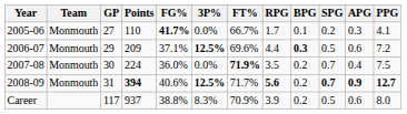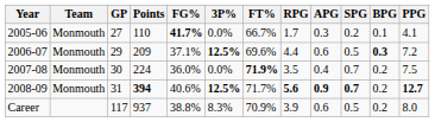 <table class="wikitable">
 <tr>
 <th>Year</th>
 <th>Team</th>
 <th>GP</th>
 <th>Points</th>
 <th>FG%</th>
 <th>3P%</th>
 <th>FT%</th>
 <th>RPG</th>
+<th>APG</th>
+<th>SPG</th>
 <th>BPG</th>
-<th>SPG</th>
-<th>APG</th>
 <th>PPG</th>
 </tr>
 <tr>
 <td>2005-06</td>
 <td>Monmouth</td>
 <td>27</td>
 <td>110</td>
 <td><strong>41.7%</strong></td>
 <td>0.0%</td>
 <td>66.7%</td>
 <td>1.7</td>
+<td>0.3</td>
+<td>0.2</td>
 <td>0.1</td>
-<td>0.2</td>
-<td>0.3</td>
 <td>4.1</td>
 </tr>
 <tr>
 <td>2006-07</td>
 <td>Monmouth</td>
 <td>29</td>
 <td>209</td>
 <td>37.1%</td>
 <td><strong>12.5%</strong></td>
 <td>69.6%</td>
 <td>4.4</td>
+<td>0.6</td>
+<td>0.5</td>
 <td><strong>0.3</strong></td>
-<td>0.5</td>
-<td>0.6</td>
 <td>7.2</td>
 </tr>
 <tr>
 <td>2007-08</td>
 <td>Monmouth</td>
 <td>30</td>
 <td>224</td>
 <td>36.0%</td>
 <td>0.0%</td>
 <td><strong>71.9%</strong></td>
 <td>3.5</td>
+<td>0.4</td>
+<td>0.7</td>
 <td>0.2</td>
-<td>0.7</td>
-<td>0.4</td>
 <td>7.5</td>
 </tr>
 <tr>
 <td>2008-09</td>
 <td>Monmouth</td>
 <td>31</td>
 <td><strong>394</strong></td>
 <td>40.6%</td>
 <td><strong>12.5%</strong></td>
 <td>71.7%</td>
 <td><strong>5.6</strong></td>
+<td><strong>0.9</strong></td>
+<td><strong>0.7</strong></td>
 <td>0.2</td>
-<td><strong>0.7</strong></td>
-<td><strong>0.9</strong></td>
 <td><strong>12.7</strong></td>
 </tr>
 <tr>
 <td>Career</td>
 <td></td>
 <td>117</td>
 <td>937</td>
 <td>38.8%</td>
 <td>8.3%</td>
 <td>70.9%</td>
 <td>3.9</td>
+<td>0.6</td>
+<td>0.5</td>
 <td>0.2</td>
-<td>0.5</td>
-<td>0.6</td>
 <td>8.0</td>
 </tr>
 </table>
